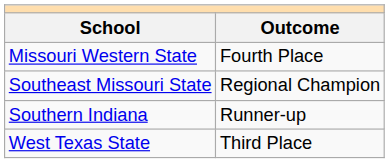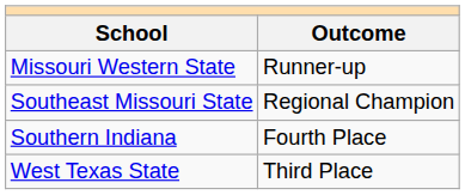 <table class="wikitable" style="float:left; margin-right:1em;">
 <tr>
 <th colspan="3" style="background:#ffdead;"></th>
 </tr>
 <tr>
 <th>School</th>
 <th>Outcome</th>
 </tr>
 <tr>
 <td><a href='#'>Missouri Western State</a></td>
-<td>Fourth Place</td>
+<td>Runner-up</td>
 </tr>
 <tr>
 <td><a href='#'>Southeast Missouri State</a></td>
 <td>Regional Champion</td>
 </tr>
 <tr>
 <td><a href='#'>Southern Indiana</a></td>
-<td>Runner-up</td>
+<td>Fourth Place</td>
 </tr>
 <tr>
 <td><a href='#'>West Texas State</a></td>
 <td>Third Place</td>
 </tr>
 </table>
